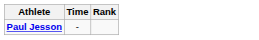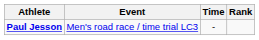 <table class=wikitable style="font-size:90%">
 <tr>
 <th>Athlete</th>
+<th>Event</th>
 <th>Time</th>
 <th>Rank</th>
 </tr>
 <tr>
 <td><strong><a href='#'>Paul Jesson</a></strong></td>
+<td><a href='#'>Men's road race / time trial LC3</a></td>
 <td style="text-align:center;">-</td>
 <td style="text-align:center;"></td>
 </tr>
 </table>
